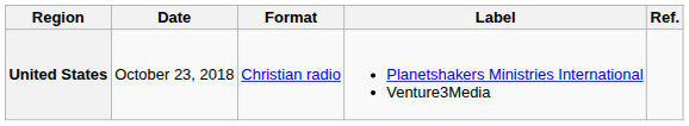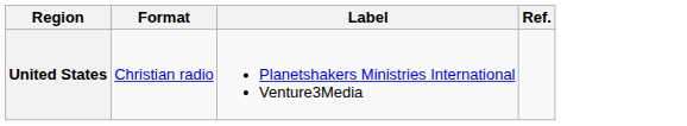 <table class="wikitable plainrowheaders">
 <tr>
 <th scope="col">Region</th>
-<th scope="col">Date</th>
 <th scope="col">Format</th>
 <th scope="col">Label</th>
 <th scope="col">Ref.</th>
 </tr>
 <tr>
 <th scope="row">United States</th>
-<td>October 23, 2018</td>
 <td><a href='#'>Christian radio</a></td>
 <td><br><ul><li><a href='#'>Planetshakers Ministries International</a></li><li>Venture3Media</li></ul></td>
 <td></td>
 </tr>
 </table>
